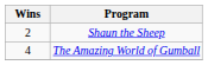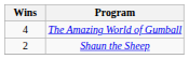 <table class="wikitable" style="text-align:center;">
 <tr>
 <th scope="col" style="width:55px;">Wins</th>
 <th scope="col" style="text-align:center;">Program</th>
 </tr>
 <tr>
+<td style="text-align:center;">4</td>
+<td><em><a href='#'>The Amazing World of Gumball</a></em></td>
+</tr>
+<tr>
 <td style="text-align:center;">2</td>
 <td><em><a href='#'>Shaun the Sheep</a></em></td>
 </tr>
 <tr>
-<td style="text-align:center;">4</td>
-<td><em><a href='#'>The Amazing World of Gumball</a></em></td>
-</tr>
-<tr>
 </tr>
 </table>
